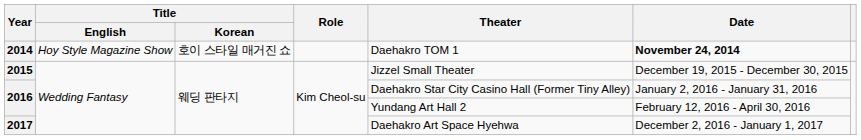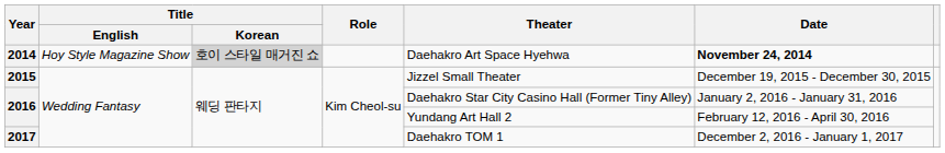 <table class="wikitable sortable plainrowheaders">
 <tr>
 <th rowspan="2" scope="col">Year</th>
 <th colspan="2" scope="col">Title</th>
 <th rowspan="2" scope="col">Role</th>
 <th rowspan="2" scope="col">Theater</th>
 <th rowspan="2" scope="col" class="sortable">Date</th>
 <th rowspan="2" scope="col" class="unsortable"></th>
 </tr>
 <tr>
 <th>English</th>
 <th>Korean</th>
 </tr>
 <tr>
 <th scope="row">2014</th>
 <td><em>Hoy Style Magazine Show</em></td>
-<td>호이 스타일 매거진 쇼</td>
+<td style="background: lightgrey;">호이 스타일 매거진 쇼</td>
 <td></td>
-<td>Daehakro TOM 1</td>
+<td>Daehakro Art Space Hyehwa</td>
 <td><strong>November 24, 2014</strong></td>
 <td style="text-align:center"></td>
 </tr>
 <tr>
 <th scope="row">2015</th>
 <td rowspan="4"><em>Wedding Fantasy</em></td>
 <td rowspan="4">웨딩 판타지</td>
 <td rowspan="4">Kim Cheol-su</td>
 <td>Jizzel Small Theater</td>
 <td>December 19, 2015 - December 30, 2015</td>
 <td style="text-align:center" rowspan="4"></td>
 </tr>
 <tr>
 <th rowspan="2" scope="row">2016</th>
 <td>Daehakro Star City Casino Hall (Former Tiny Alley)</td>
 <td>January 2, 2016 - January 31, 2016</td>
 </tr>
 <tr>
 <td>Yundang Art Hall 2</td>
 <td>February 12, 2016 - April 30, 2016</td>
 </tr>
 <tr>
 <th scope="row">2017</th>
-<td>Daehakro Art Space Hyehwa</td>
+<td>Daehakro TOM 1</td>
 <td>December 2, 2016 - January 1, 2017</td>
 </tr>
 </table>
